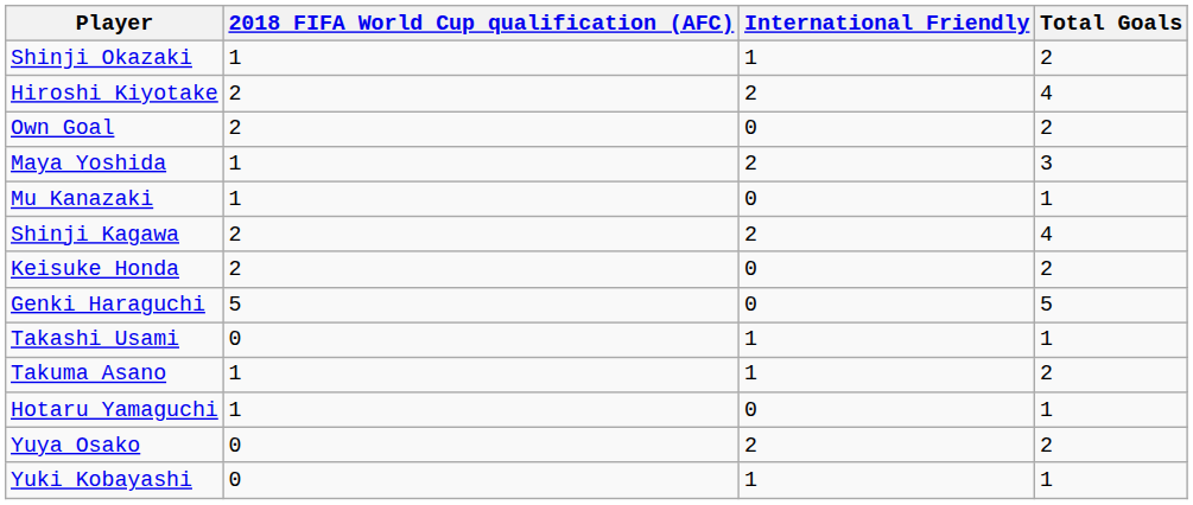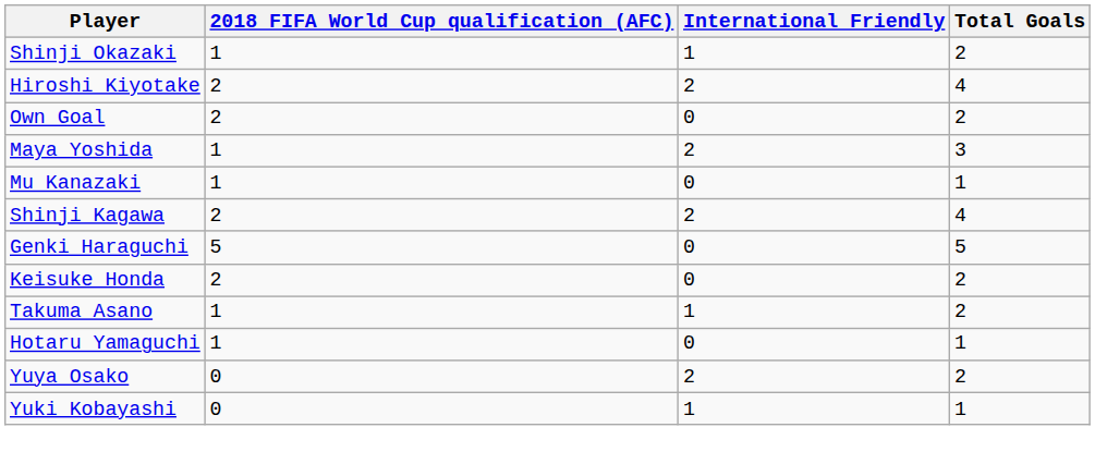 <table class="wikitable sortable" style="text-align: left;">
 <tr>
 <th>Player</th>
 <th><a href='#'>2018 FIFA World Cup qualification (AFC)</a></th>
 <th><a href='#'>International Friendly</a></th>
 <th>Total Goals</th>
 </tr>
 <tr>
 <td><a href='#'>Shinji Okazaki</a></td>
 <td>1</td>
 <td>1</td>
 <td>2</td>
 </tr>
 <tr>
 <td><a href='#'>Hiroshi Kiyotake</a></td>
 <td>2</td>
 <td>2</td>
 <td>4</td>
 </tr>
 <tr>
 <td><a href='#'>Own Goal</a></td>
 <td>2</td>
 <td>0</td>
 <td>2</td>
 </tr>
 <tr>
 <td><a href='#'>Maya Yoshida</a></td>
 <td>1</td>
 <td>2</td>
 <td>3</td>
 </tr>
 <tr>
 <td><a href='#'>Mu Kanazaki</a></td>
 <td>1</td>
 <td>0</td>
 <td>1</td>
 </tr>
 <tr>
 <td><a href='#'>Shinji Kagawa</a></td>
 <td>2</td>
 <td>2</td>
 <td>4</td>
 </tr>
 <tr>
-<td><a href='#'>Keisuke Honda</a></td>
-<td>2</td>
-<td>0</td>
-<td>2</td>
-</tr>
-<tr>
 <td><a href='#'>Genki Haraguchi</a></td>
 <td>5</td>
 <td>0</td>
 <td>5</td>
 </tr>
 <tr>
-<td><a href='#'>Takashi Usami</a></td>
+<td><a href='#'>Keisuke Honda</a></td>
+<td>2</td>
 <td>0</td>
-<td>1</td>
-<td>1</td>
+<td>2</td>
 </tr>
 <tr>
 <td><a href='#'>Takuma Asano</a></td>
 <td>1</td>
 <td>1</td>
 <td>2</td>
 </tr>
 <tr>
 <td><a href='#'>Hotaru Yamaguchi</a></td>
 <td>1</td>
 <td>0</td>
 <td>1</td>
 </tr>
 <tr>
 <td><a href='#'>Yuya Osako</a></td>
 <td>0</td>
 <td>2</td>
 <td>2</td>
 </tr>
 <tr>
 <td><a href='#'>Yuki Kobayashi</a></td>
 <td>0</td>
 <td>1</td>
 <td>1</td>
 </tr>
 </table>
